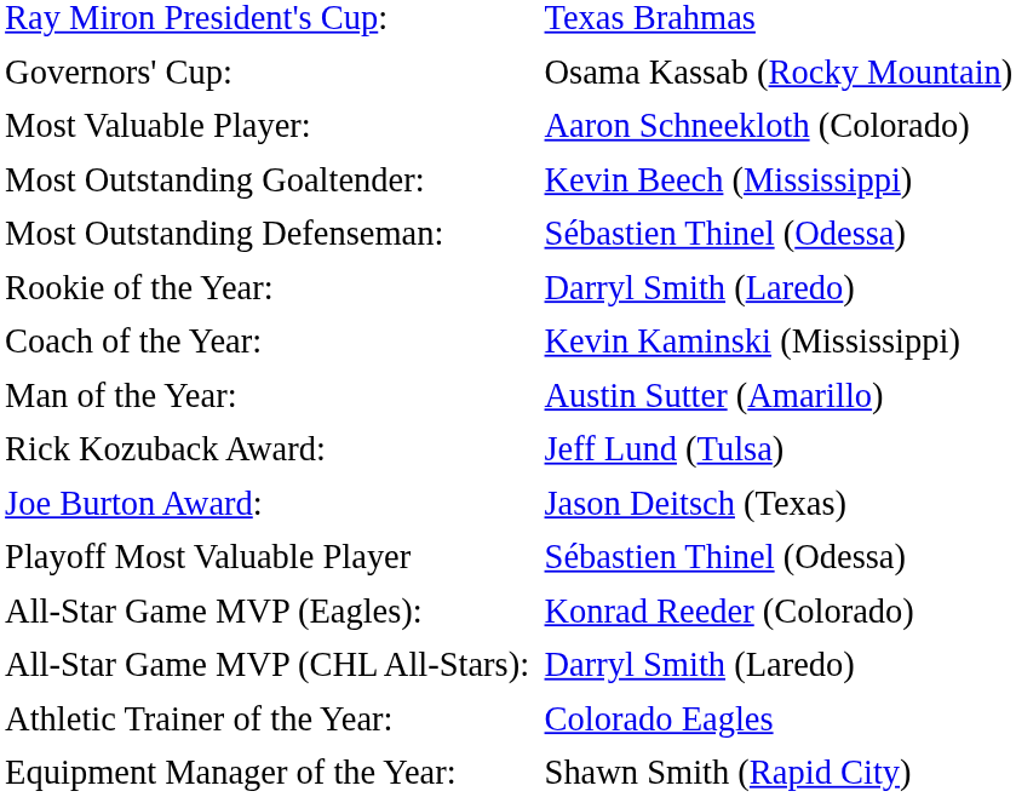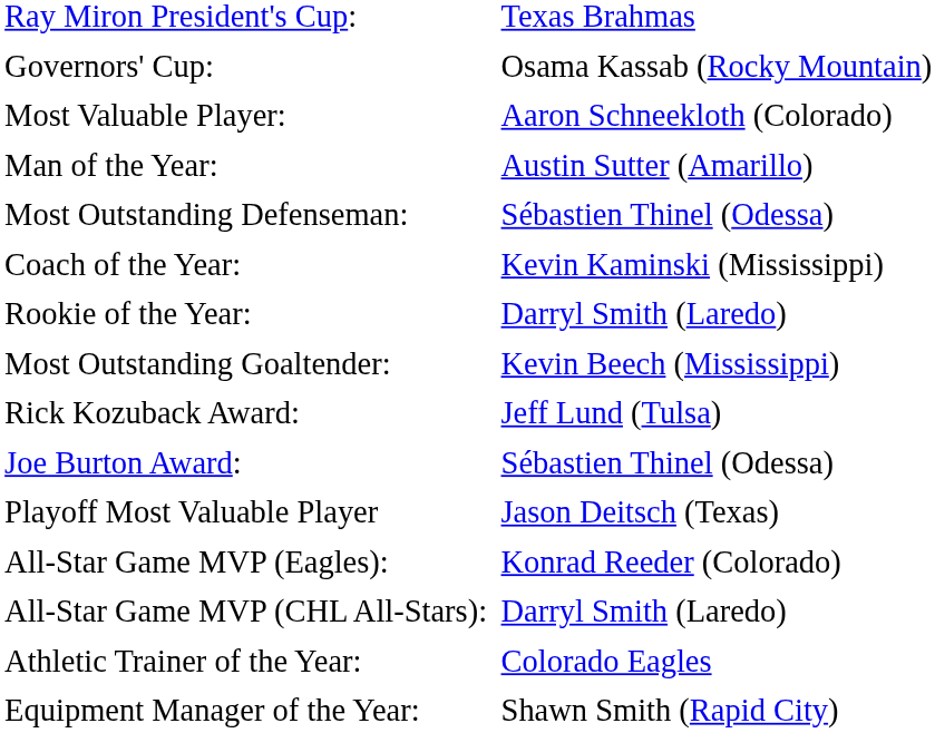 <table cellpadding="3" cellspacing="1">
 <tr>
 <td><a href='#'>Ray Miron President's Cup</a>:</td>
 <td><a href='#'>Texas Brahmas</a></td>
 </tr>
 <tr>
 <td>Governors' Cup:</td>
 <td>Osama Kassab (<a href='#'>Rocky Mountain</a>)</td>
 </tr>
 <tr>
 <td>Most Valuable Player:</td>
 <td><a href='#'>Aaron Schneekloth</a> (Colorado)</td>
 </tr>
 <tr>
-<td>Most Outstanding Goaltender:</td>
-<td><a href='#'>Kevin Beech</a> (<a href='#'>Mississippi</a>)</td>
+<td>Man of the Year:</td>
+<td><a href='#'>Austin Sutter</a> (<a href='#'>Amarillo</a>)</td>
 </tr>
 <tr>
 <td>Most Outstanding Defenseman:</td>
 <td><a href='#'>Sébastien Thinel</a> (<a href='#'>Odessa</a>)</td>
 </tr>
 <tr>
+<td>Coach of the Year:</td>
+<td><a href='#'>Kevin Kaminski</a> (Mississippi)</td>
+</tr>
+<tr>
 <td>Rookie of the Year:</td>
 <td><a href='#'>Darryl Smith</a> (<a href='#'>Laredo</a>)</td>
 </tr>
 <tr>
-<td>Coach of the Year:</td>
-<td><a href='#'>Kevin Kaminski</a> (Mississippi)</td>
-</tr>
-<tr>
-<td>Man of the Year:</td>
-<td><a href='#'>Austin Sutter</a> (<a href='#'>Amarillo</a>)</td>
+<td>Most Outstanding Goaltender:</td>
+<td><a href='#'>Kevin Beech</a> (<a href='#'>Mississippi</a>)</td>
 </tr>
 <tr>
 <td>Rick Kozuback Award:</td>
 <td><a href='#'>Jeff Lund</a> (<a href='#'>Tulsa</a>)</td>
 </tr>
 <tr>
 <td><a href='#'>Joe Burton Award</a>:</td>
-<td><a href='#'>Jason Deitsch</a> (Texas)</td>
+<td><a href='#'>Sébastien Thinel</a> (Odessa)</td>
 </tr>
 <tr>
 <td>Playoff Most Valuable Player</td>
-<td><a href='#'>Sébastien Thinel</a> (Odessa)</td>
+<td><a href='#'>Jason Deitsch</a> (Texas)</td>
 </tr>
 <tr>
 <td>All-Star Game MVP (Eagles):</td>
 <td><a href='#'>Konrad Reeder</a> (Colorado)</td>
 </tr>
 <tr>
 <td>All-Star Game MVP (CHL All-Stars):</td>
 <td><a href='#'>Darryl Smith</a> (Laredo)</td>
 </tr>
 <tr>
 <td>Athletic Trainer of the Year:</td>
 <td><a href='#'>Colorado Eagles</a></td>
 </tr>
 <tr>
 <td>Equipment Manager of the Year:</td>
 <td>Shawn Smith (<a href='#'>Rapid City</a>)</td>
 </tr>
 <tr>
 </tr>
 </table>
